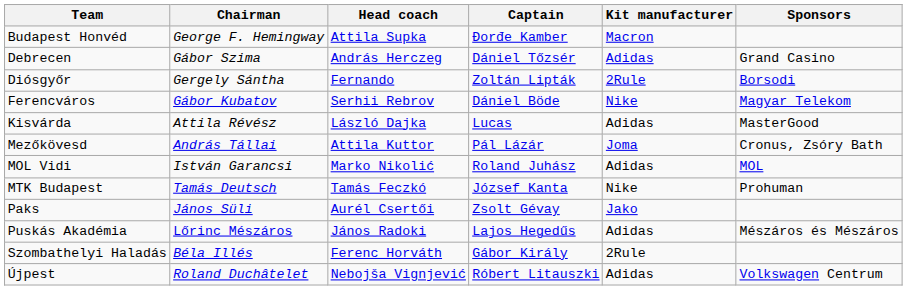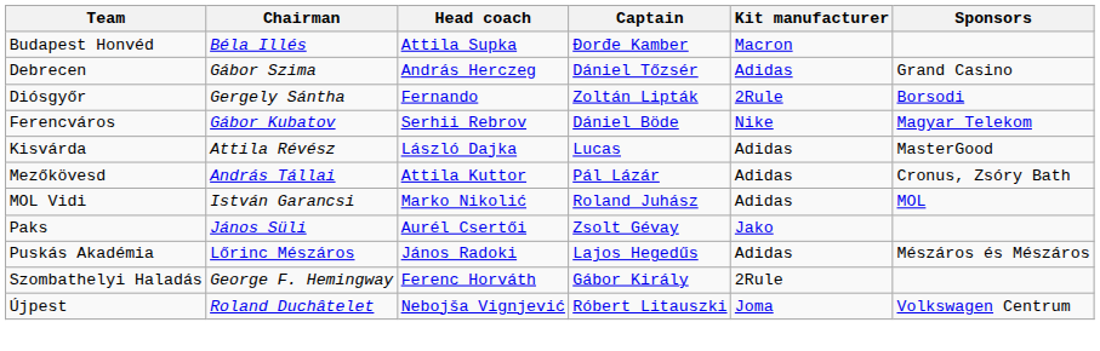 <table class="wikitable sortable">
 <tr>
 <th>Team</th>
 <th>Chairman</th>
 <th>Head coach</th>
 <th>Captain</th>
 <th>Kit manufacturer</th>
 <th>Sponsors</th>
 </tr>
 <tr>
 <td>Budapest Honvéd</td>
-<td> <em>George F. Hemingway</em></td>
+<td> <em><a href='#'>Béla Illés</a></em></td>
 <td> <a href='#'>Attila Supka</a></td>
 <td> <a href='#'>Đorđe Kamber</a></td>
 <td> <a href='#'>Macron</a></td>
 <td></td>
 </tr>
 <tr>
 <td>Debrecen</td>
 <td> <em>Gábor Szima</em></td>
 <td> <a href='#'>András Herczeg</a></td>
 <td> <a href='#'>Dániel Tőzsér</a></td>
 <td> <a href='#'>Adidas</a></td>
 <td>Grand Casino</td>
 </tr>
 <tr>
 <td>Diósgyőr</td>
 <td> <em>Gergely Sántha</em></td>
 <td> <a href='#'>Fernando</a></td>
 <td> <a href='#'>Zoltán Lipták</a></td>
 <td> <a href='#'>2Rule</a></td>
 <td><a href='#'>Borsodi</a></td>
 </tr>
 <tr>
 <td>Ferencváros</td>
 <td> <em><a href='#'>Gábor Kubatov</a></em></td>
 <td> <a href='#'>Serhii Rebrov</a></td>
 <td> <a href='#'>Dániel Böde</a></td>
 <td> <a href='#'>Nike</a></td>
 <td><a href='#'>Magyar Telekom</a></td>
 </tr>
 <tr>
 <td>Kisvárda</td>
 <td> <em>Attila Révész</em></td>
 <td> <a href='#'>László Dajka</a></td>
 <td> <a href='#'>Lucas</a></td>
 <td> Adidas</td>
 <td>MasterGood</td>
 </tr>
 <tr>
 <td>Mezőkövesd</td>
 <td> <em><a href='#'>András Tállai</a></em></td>
 <td> <a href='#'>Attila Kuttor</a></td>
 <td> <a href='#'>Pál Lázár</a></td>
-<td> <a href='#'>Joma</a></td>
+<td> Adidas</td>
 <td>Cronus, Zsóry Bath</td>
 </tr>
 <tr>
 <td>MOL Vidi</td>
 <td> <em>István Garancsi</em></td>
 <td> <a href='#'>Marko Nikolić</a></td>
 <td> <a href='#'>Roland Juhász</a></td>
 <td> Adidas</td>
 <td><a href='#'>MOL</a></td>
-</tr>
-<tr>
-<td>MTK Budapest</td>
-<td> <em><a href='#'>Tamás Deutsch</a></em></td>
-<td> <a href='#'>Tamás Feczkó</a></td>
-<td> <a href='#'>József Kanta</a></td>
-<td> Nike</td>
-<td>Prohuman</td>
 </tr>
 <tr>
 <td>Paks</td>
 <td> <em><a href='#'>János Süli</a></em></td>
 <td> <a href='#'>Aurél Csertői</a></td>
 <td> <a href='#'>Zsolt Gévay</a></td>
 <td> <a href='#'>Jako</a></td>
 <td></td>
 </tr>
 <tr>
 <td>Puskás Akadémia</td>
 <td> <a href='#'>Lőrinc Mészáros</a></td>
 <td> <a href='#'>János Radoki</a></td>
 <td> <a href='#'>Lajos Hegedűs</a></td>
 <td> Adidas</td>
 <td>Mészáros és Mészáros</td>
 </tr>
 <tr>
 <td>Szombathelyi Haladás</td>
-<td> <em><a href='#'>Béla Illés</a></em></td>
+<td> <em>George F. Hemingway</em></td>
 <td> <a href='#'>Ferenc Horváth</a></td>
 <td> <a href='#'>Gábor Király</a></td>
 <td> 2Rule</td>
 <td></td>
 </tr>
 <tr>
 <td>Újpest</td>
 <td> <em><a href='#'>Roland Duchâtelet</a></em></td>
 <td> <a href='#'>Nebojša Vignjević</a></td>
 <td> <a href='#'>Róbert Litauszki</a></td>
-<td> Adidas</td>
+<td> <a href='#'>Joma</a></td>
 <td><a href='#'>Volkswagen</a> Centrum</td>
 </tr>
 </table>
